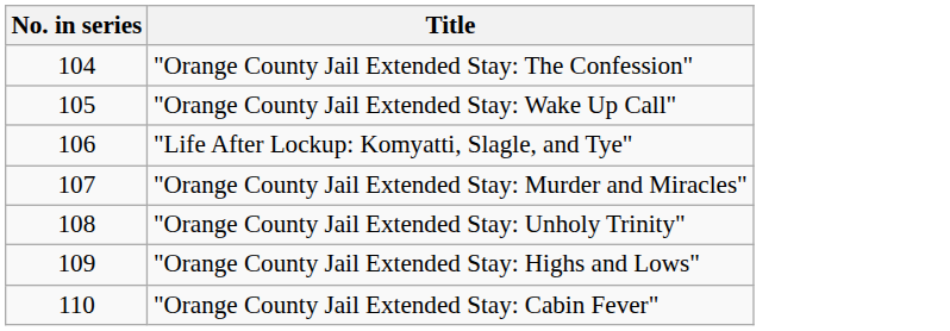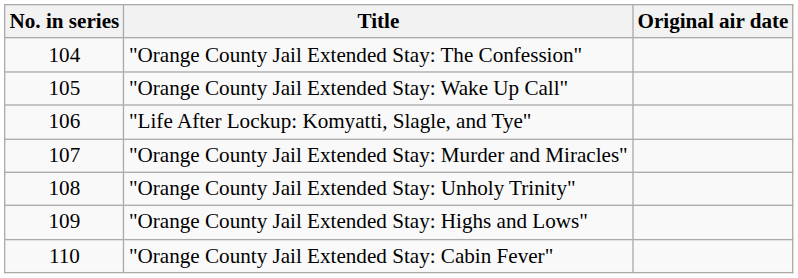 <table class="wikitable plainrowheaders" style="text-align:center">
 <tr>
 <th scope="col">No. in series</th>
 <th scope="col">Title</th>
+<th scope="col">Original air date</th>
 </tr>
 <tr>
 <td scope="row">104</td>
 <td style="text-align:left">"Orange County Jail Extended Stay: The Confession"</td>
+<td></td>
 </tr>
 <tr>
 <td scope="row">105</td>
 <td style="text-align:left">"Orange County Jail Extended Stay: Wake Up Call"</td>
+<td></td>
 </tr>
 <tr>
 <td scope="row">106</td>
 <td style="text-align:left">"Life After Lockup: Komyatti, Slagle, and Tye"</td>
+<td></td>
 </tr>
 <tr>
 <td scope="row">107</td>
 <td style="text-align:left">"Orange County Jail Extended Stay: Murder and Miracles"</td>
+<td></td>
 </tr>
 <tr>
 <td scope="row">108</td>
 <td style="text-align:left">"Orange County Jail Extended Stay: Unholy Trinity"</td>
+<td></td>
 </tr>
 <tr>
 <td scope="row">109</td>
 <td style="text-align:left">"Orange County Jail Extended Stay: Highs and Lows"</td>
+<td></td>
 </tr>
 <tr>
 <td scope="row">110</td>
 <td style="text-align:left">"Orange County Jail Extended Stay: Cabin Fever"</td>
+<td></td>
 </tr>
 </table>
